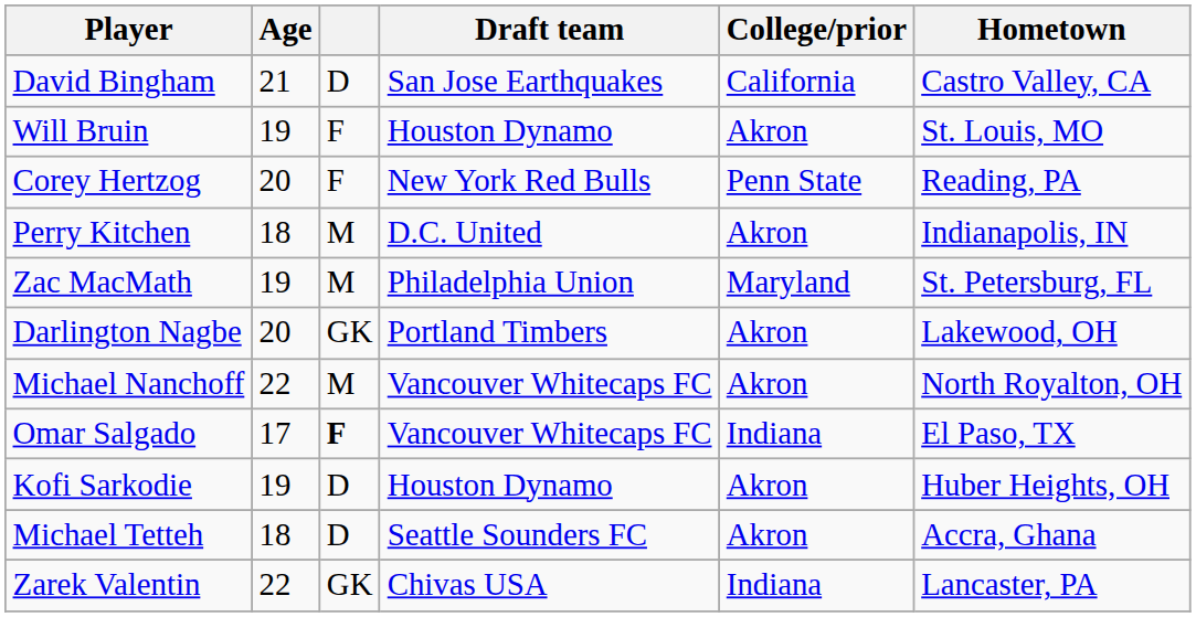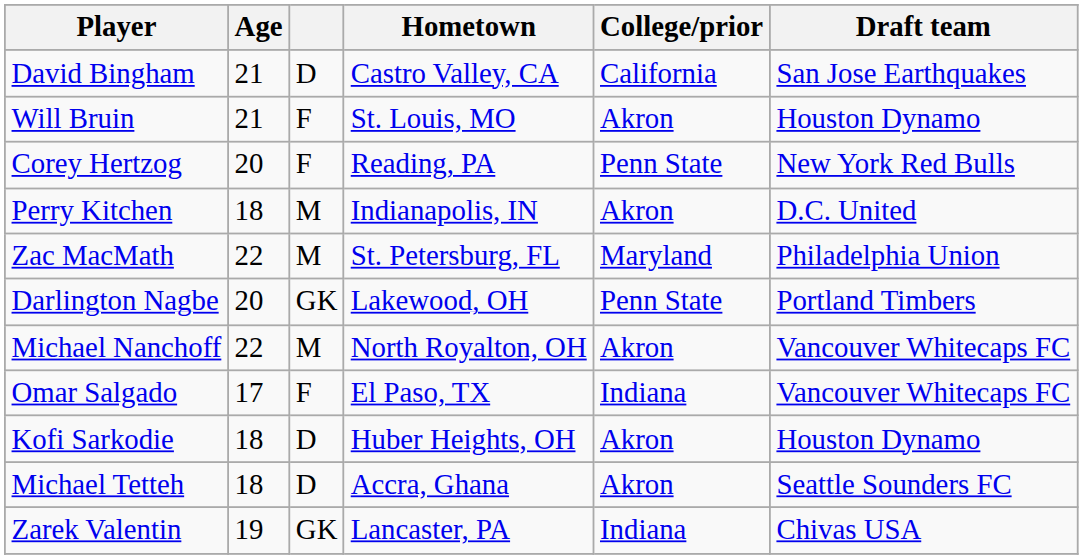 <table class="wikitable">
 <tr>
 <th>Player</th>
 <th>Age</th>
 <th></th>
+<th>Hometown</th>
+<th>College/prior</th>
 <th>Draft team</th>
-<th>College/prior</th>
-<th>Hometown</th>
 </tr>
 <tr>
 <td> <a href='#'>David Bingham</a></td>
 <td>21</td>
 <td>D</td>
+<td><a href='#'>Castro Valley, CA</a></td>
+<td><a href='#'>California</a></td>
 <td><a href='#'>San Jose Earthquakes</a></td>
-<td><a href='#'>California</a></td>
-<td><a href='#'>Castro Valley, CA</a></td>
 </tr>
 <tr>
 <td> <a href='#'>Will Bruin</a></td>
-<td>19</td>
+<td>21</td>
 <td>F</td>
+<td><a href='#'>St. Louis, MO</a></td>
+<td><a href='#'>Akron</a></td>
 <td><a href='#'>Houston Dynamo</a></td>
-<td><a href='#'>Akron</a></td>
-<td><a href='#'>St. Louis, MO</a></td>
 </tr>
 <tr>
 <td> <a href='#'>Corey Hertzog</a></td>
 <td>20</td>
 <td>F</td>
+<td><a href='#'>Reading, PA</a></td>
+<td><a href='#'>Penn State</a></td>
 <td><a href='#'>New York Red Bulls</a></td>
-<td><a href='#'>Penn State</a></td>
-<td><a href='#'>Reading, PA</a></td>
 </tr>
 <tr>
 <td> <a href='#'>Perry Kitchen</a></td>
 <td>18</td>
 <td>M</td>
+<td><a href='#'>Indianapolis, IN</a></td>
+<td><a href='#'>Akron</a></td>
 <td><a href='#'>D.C. United</a></td>
-<td><a href='#'>Akron</a></td>
-<td><a href='#'>Indianapolis, IN</a></td>
 </tr>
 <tr>
 <td> <a href='#'>Zac MacMath</a></td>
-<td>19</td>
+<td>22</td>
 <td>M</td>
+<td><a href='#'>St. Petersburg, FL</a></td>
+<td><a href='#'>Maryland</a></td>
 <td><a href='#'>Philadelphia Union</a></td>
-<td><a href='#'>Maryland</a></td>
-<td><a href='#'>St. Petersburg, FL</a></td>
 </tr>
 <tr>
 <td> <a href='#'>Darlington Nagbe</a></td>
 <td>20</td>
 <td>GK</td>
+<td><a href='#'>Lakewood, OH</a></td>
+<td><a href='#'>Penn State</a></td>
 <td><a href='#'>Portland Timbers</a></td>
-<td><a href='#'>Akron</a></td>
-<td><a href='#'>Lakewood, OH</a></td>
 </tr>
 <tr>
 <td> <a href='#'>Michael Nanchoff</a></td>
 <td>22</td>
 <td>M</td>
+<td><a href='#'>North Royalton, OH</a></td>
+<td><a href='#'>Akron</a></td>
 <td><a href='#'>Vancouver Whitecaps FC</a></td>
-<td><a href='#'>Akron</a></td>
-<td><a href='#'>North Royalton, OH</a></td>
 </tr>
 <tr>
 <td> <a href='#'>Omar Salgado</a></td>
 <td>17</td>
-<td><strong>F</strong></td>
+<td>F</td>
+<td><a href='#'>El Paso, TX</a></td>
+<td><a href='#'>Indiana</a></td>
 <td><a href='#'>Vancouver Whitecaps FC</a></td>
-<td><a href='#'>Indiana</a></td>
-<td><a href='#'>El Paso, TX</a></td>
 </tr>
 <tr>
 <td> <a href='#'>Kofi Sarkodie</a></td>
-<td>19</td>
+<td>18</td>
 <td>D</td>
+<td><a href='#'>Huber Heights, OH</a></td>
+<td><a href='#'>Akron</a></td>
 <td><a href='#'>Houston Dynamo</a></td>
-<td><a href='#'>Akron</a></td>
-<td><a href='#'>Huber Heights, OH</a></td>
 </tr>
 <tr>
 <td> <a href='#'>Michael Tetteh</a></td>
 <td>18</td>
 <td>D</td>
+<td><a href='#'>Accra, Ghana</a></td>
+<td><a href='#'>Akron</a></td>
 <td><a href='#'>Seattle Sounders FC</a></td>
-<td><a href='#'>Akron</a></td>
-<td><a href='#'>Accra, Ghana</a></td>
 </tr>
 <tr>
 <td> <a href='#'>Zarek Valentin</a></td>
-<td>22</td>
+<td>19</td>
 <td>GK</td>
+<td><a href='#'>Lancaster, PA</a></td>
+<td><a href='#'>Indiana</a></td>
 <td><a href='#'>Chivas USA</a></td>
-<td><a href='#'>Indiana</a></td>
-<td><a href='#'>Lancaster, PA</a></td>
 </tr>
 </table>
